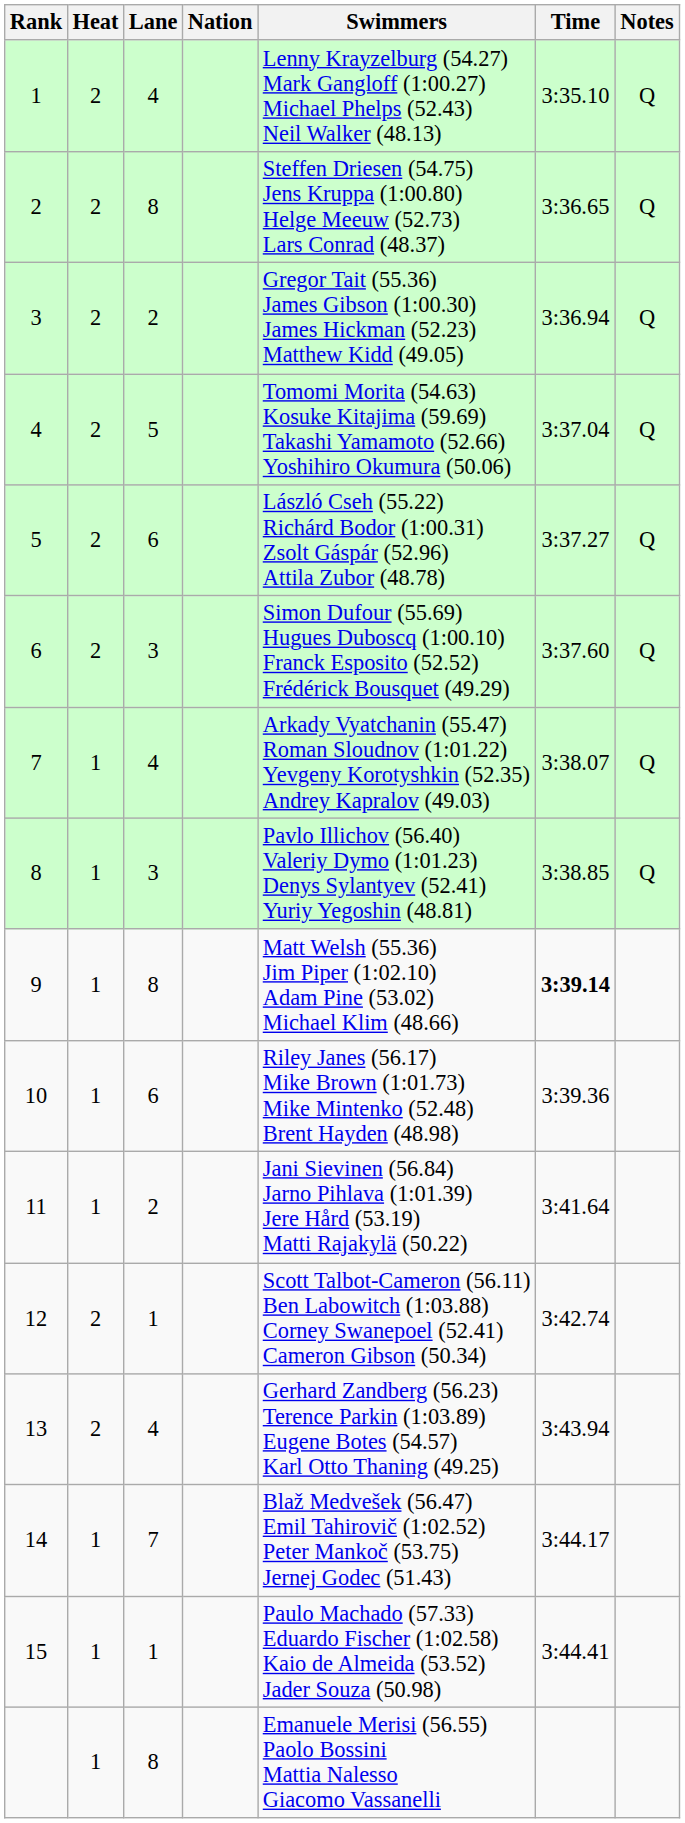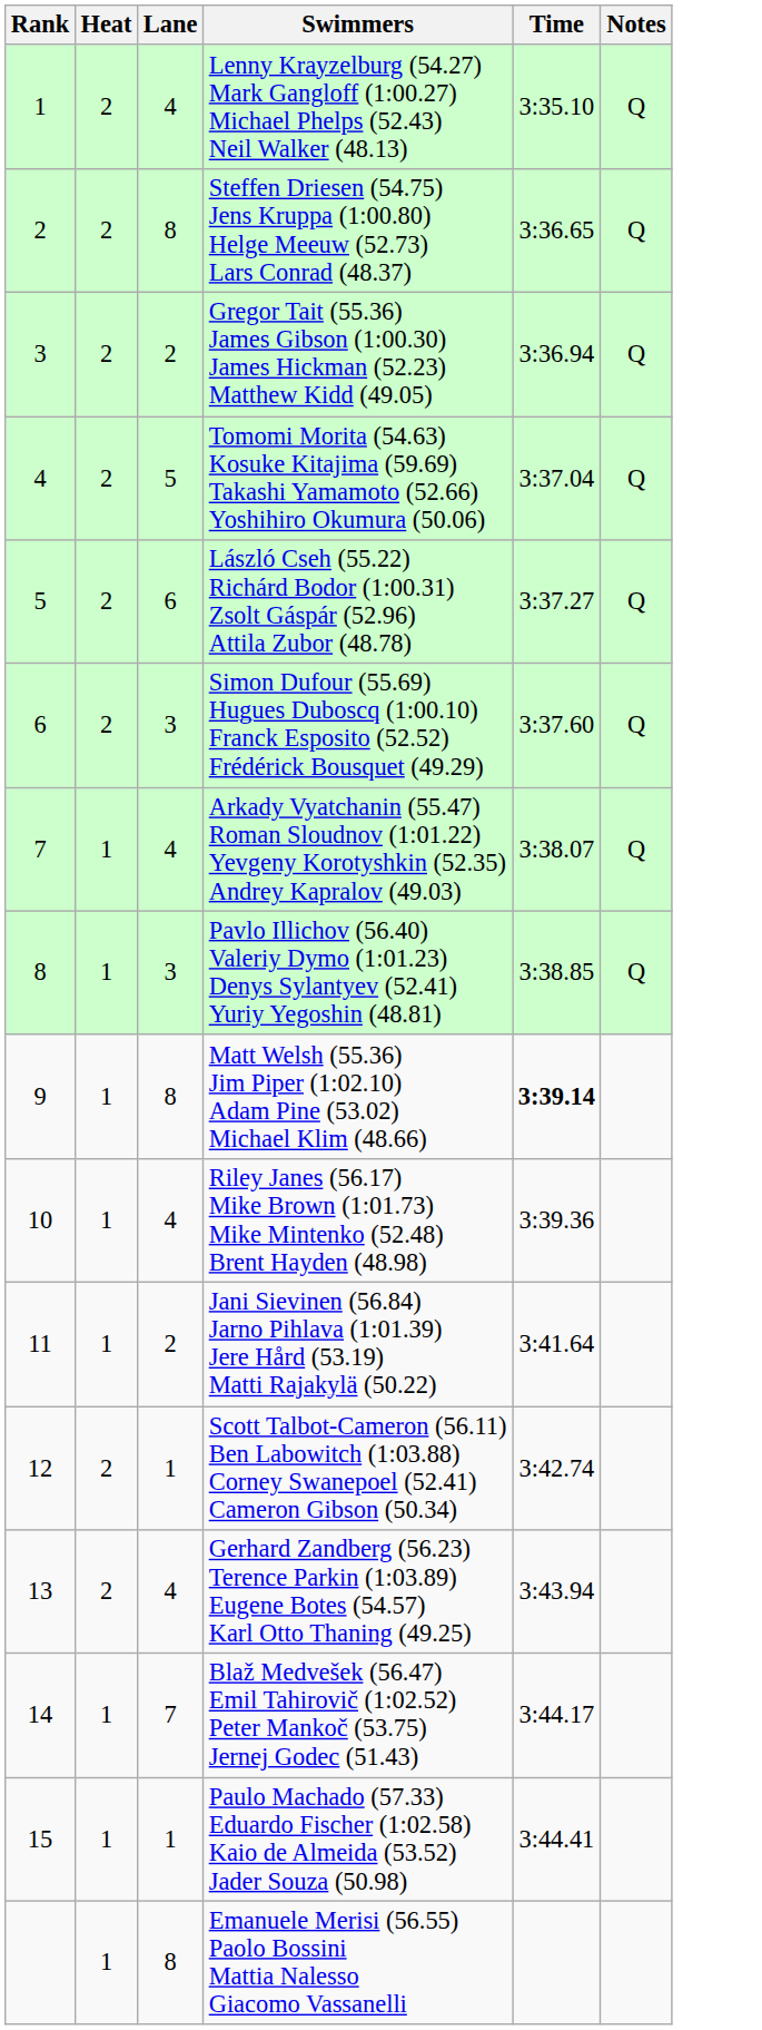 <table class="wikitable sortable" style="text-align:center">
 <tr>
 <th>Rank</th>
 <th>Heat</th>
 <th>Lane</th>
-<th>Nation</th>
 <th>Swimmers</th>
 <th>Time</th>
 <th>Notes</th>
 </tr>
 <tr bgcolor=#ccffcc>
 <td>1</td>
 <td>2</td>
 <td>4</td>
-<td align=left></td>
 <td align=left><a href='#'>Lenny Krayzelburg</a> (54.27)<br><a href='#'>Mark Gangloff</a> (1:00.27)<br><a href='#'>Michael Phelps</a> (52.43)<br><a href='#'>Neil Walker</a> (48.13)</td>
 <td>3:35.10</td>
 <td>Q</td>
 </tr>
 <tr bgcolor=#ccffcc>
 <td>2</td>
 <td>2</td>
 <td>8</td>
-<td align=left></td>
 <td align=left><a href='#'>Steffen Driesen</a> (54.75)<br><a href='#'>Jens Kruppa</a> (1:00.80)<br><a href='#'>Helge Meeuw</a> (52.73)<br><a href='#'>Lars Conrad</a> (48.37)</td>
 <td>3:36.65</td>
 <td>Q</td>
 </tr>
 <tr bgcolor=#ccffcc>
 <td>3</td>
 <td>2</td>
 <td>2</td>
-<td align=left></td>
 <td align=left><a href='#'>Gregor Tait</a> (55.36)<br><a href='#'>James Gibson</a> (1:00.30)<br><a href='#'>James Hickman</a> (52.23)<br><a href='#'>Matthew Kidd</a> (49.05)</td>
 <td>3:36.94</td>
 <td>Q</td>
 </tr>
 <tr bgcolor=#ccffcc>
 <td>4</td>
 <td>2</td>
 <td>5</td>
-<td align=left></td>
 <td align=left><a href='#'>Tomomi Morita</a> (54.63)<br><a href='#'>Kosuke Kitajima</a> (59.69)<br><a href='#'>Takashi Yamamoto</a> (52.66)<br><a href='#'>Yoshihiro Okumura</a> (50.06)</td>
 <td>3:37.04</td>
 <td>Q</td>
 </tr>
 <tr bgcolor=#ccffcc>
 <td>5</td>
 <td>2</td>
 <td>6</td>
-<td align=left></td>
 <td align=left><a href='#'>László Cseh</a> (55.22)<br><a href='#'>Richárd Bodor</a> (1:00.31)<br><a href='#'>Zsolt Gáspár</a> (52.96)<br><a href='#'>Attila Zubor</a> (48.78)</td>
 <td>3:37.27</td>
 <td>Q</td>
 </tr>
 <tr bgcolor=#ccffcc>
 <td>6</td>
 <td>2</td>
 <td>3</td>
-<td align=left></td>
 <td align=left><a href='#'>Simon Dufour</a> (55.69)<br><a href='#'>Hugues Duboscq</a> (1:00.10)<br><a href='#'>Franck Esposito</a> (52.52)<br><a href='#'>Frédérick Bousquet</a> (49.29)</td>
 <td>3:37.60</td>
 <td>Q</td>
 </tr>
 <tr bgcolor=#ccffcc>
 <td>7</td>
 <td>1</td>
 <td>4</td>
-<td align=left></td>
 <td align=left><a href='#'>Arkady Vyatchanin</a> (55.47)<br><a href='#'>Roman Sloudnov</a> (1:01.22)<br><a href='#'>Yevgeny Korotyshkin</a> (52.35)<br><a href='#'>Andrey Kapralov</a> (49.03)</td>
 <td>3:38.07</td>
 <td>Q</td>
 </tr>
 <tr bgcolor=#ccffcc>
 <td>8</td>
 <td>1</td>
 <td>3</td>
-<td align=left></td>
 <td align=left><a href='#'>Pavlo Illichov</a> (56.40)<br><a href='#'>Valeriy Dymo</a> (1:01.23)<br><a href='#'>Denys Sylantyev</a> (52.41)<br><a href='#'>Yuriy Yegoshin</a> (48.81)</td>
 <td>3:38.85</td>
 <td>Q</td>
 </tr>
 <tr>
 <td>9</td>
 <td>1</td>
 <td>8</td>
-<td align=left></td>
 <td align=left><a href='#'>Matt Welsh</a> (55.36)<br><a href='#'>Jim Piper</a> (1:02.10)<br><a href='#'>Adam Pine</a> (53.02)<br><a href='#'>Michael Klim</a> (48.66)</td>
 <td><strong>3:39.14</strong></td>
 <td></td>
 </tr>
 <tr>
 <td>10</td>
 <td>1</td>
-<td>6</td>
-<td align=left></td>
+<td>4</td>
 <td align=left><a href='#'>Riley Janes</a> (56.17)<br><a href='#'>Mike Brown</a> (1:01.73)<br><a href='#'>Mike Mintenko</a> (52.48)<br><a href='#'>Brent Hayden</a> (48.98)</td>
 <td>3:39.36</td>
 <td></td>
 </tr>
 <tr>
 <td>11</td>
 <td>1</td>
 <td>2</td>
-<td align=left></td>
 <td align=left><a href='#'>Jani Sievinen</a> (56.84)<br><a href='#'>Jarno Pihlava</a> (1:01.39)<br><a href='#'>Jere Hård</a> (53.19)<br><a href='#'>Matti Rajakylä</a> (50.22)</td>
 <td>3:41.64</td>
 <td></td>
 </tr>
 <tr>
 <td>12</td>
 <td>2</td>
 <td>1</td>
-<td align=left></td>
 <td align=left><a href='#'>Scott Talbot-Cameron</a> (56.11)<br><a href='#'>Ben Labowitch</a> (1:03.88)<br><a href='#'>Corney Swanepoel</a> (52.41)<br><a href='#'>Cameron Gibson</a> (50.34)</td>
 <td>3:42.74</td>
 <td></td>
 </tr>
 <tr>
 <td>13</td>
 <td>2</td>
 <td>4</td>
-<td align=left></td>
 <td align=left><a href='#'>Gerhard Zandberg</a> (56.23)<br><a href='#'>Terence Parkin</a> (1:03.89)<br><a href='#'>Eugene Botes</a> (54.57)<br><a href='#'>Karl Otto Thaning</a> (49.25)</td>
 <td>3:43.94</td>
 <td></td>
 </tr>
 <tr>
 <td>14</td>
 <td>1</td>
 <td>7</td>
-<td align=left></td>
 <td align=left><a href='#'>Blaž Medvešek</a> (56.47)<br><a href='#'>Emil Tahirovič</a> (1:02.52)<br><a href='#'>Peter Mankoč</a> (53.75)<br><a href='#'>Jernej Godec</a> (51.43)</td>
 <td>3:44.17</td>
 <td></td>
 </tr>
 <tr>
 <td>15</td>
 <td>1</td>
 <td>1</td>
-<td align=left></td>
 <td align=left><a href='#'>Paulo Machado</a> (57.33)<br><a href='#'>Eduardo Fischer</a> (1:02.58)<br><a href='#'>Kaio de Almeida</a> (53.52)<br><a href='#'>Jader Souza</a> (50.98)</td>
 <td>3:44.41</td>
 <td></td>
 </tr>
 <tr>
 <td></td>
 <td>1</td>
 <td>8</td>
-<td align=left></td>
 <td align=left><a href='#'>Emanuele Merisi</a> (56.55)<br><a href='#'>Paolo Bossini</a><br><a href='#'>Mattia Nalesso</a><br><a href='#'>Giacomo Vassanelli</a></td>
 <td></td>
 <td></td>
 </tr>
 </table>
